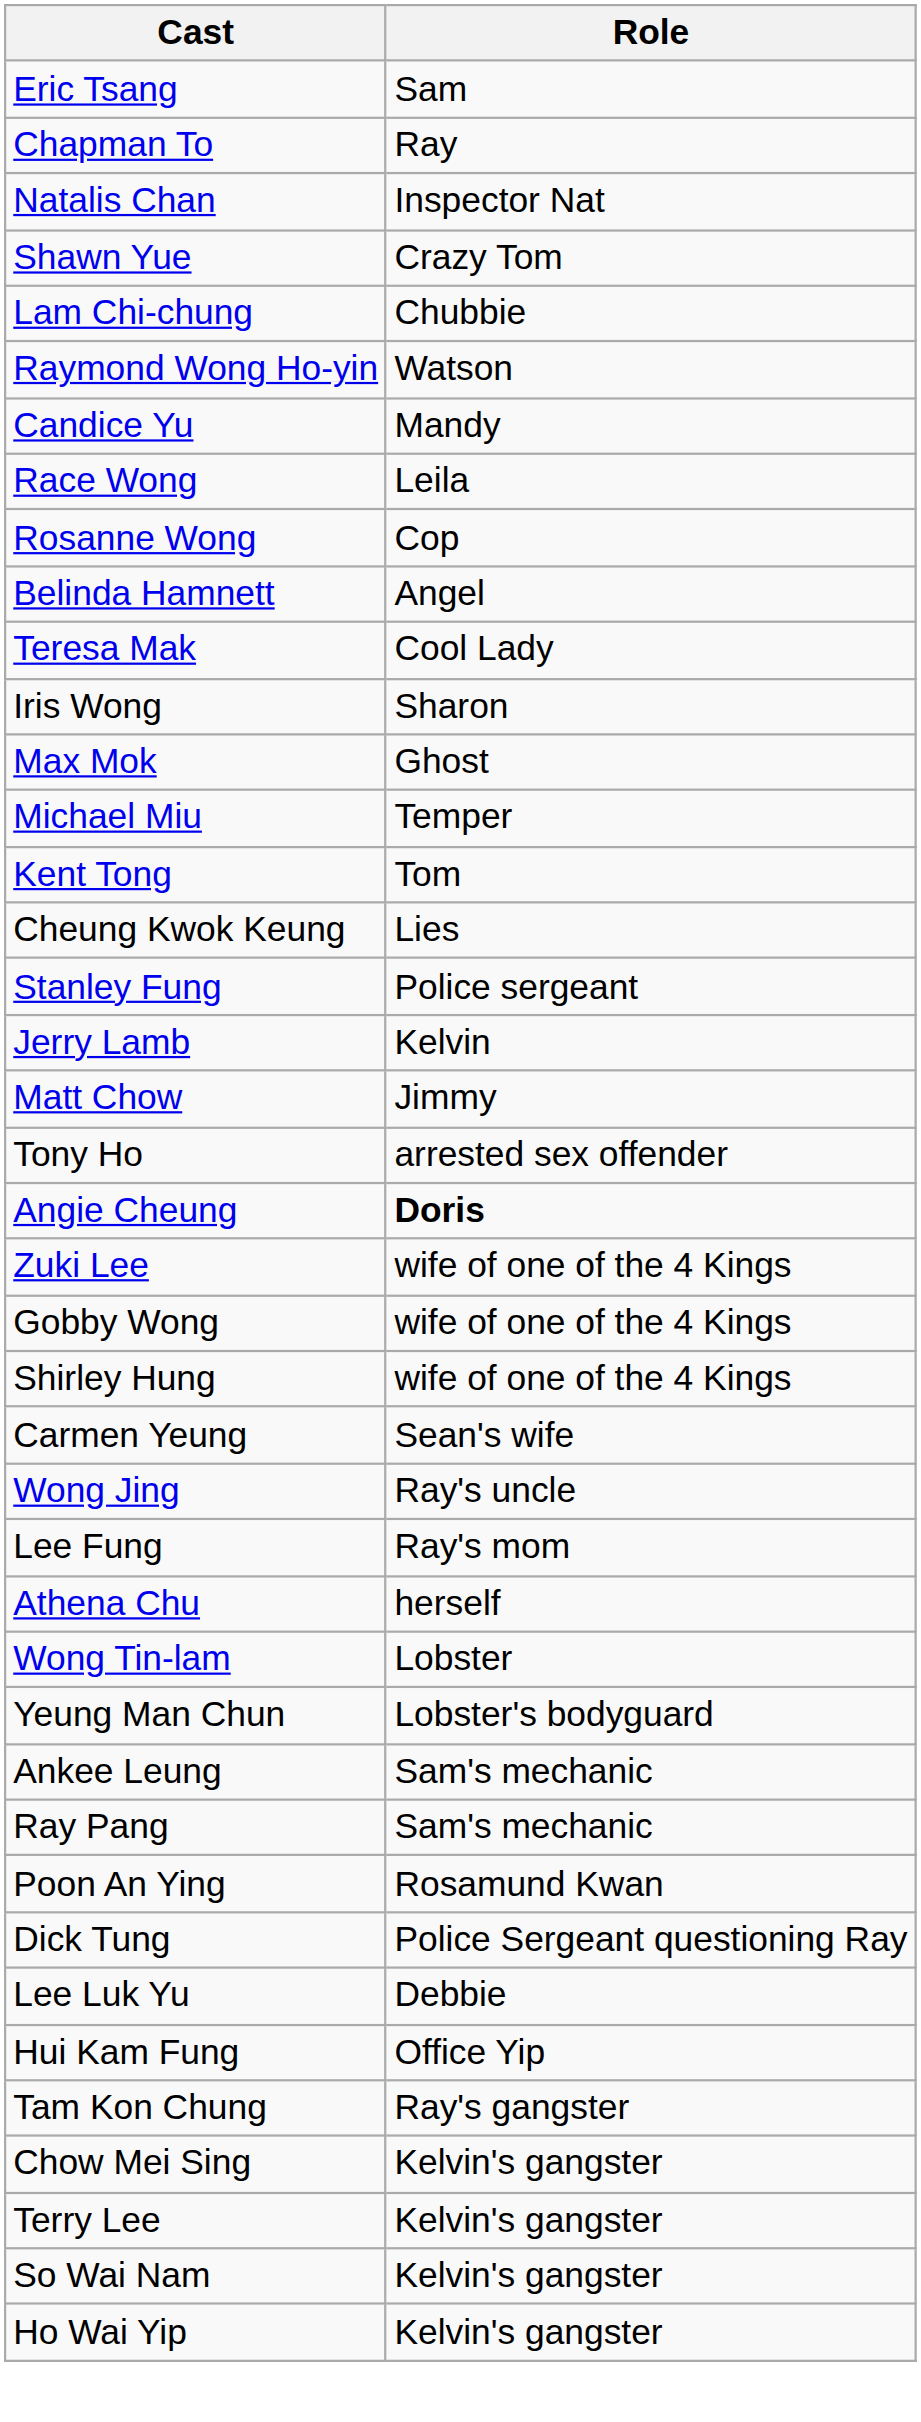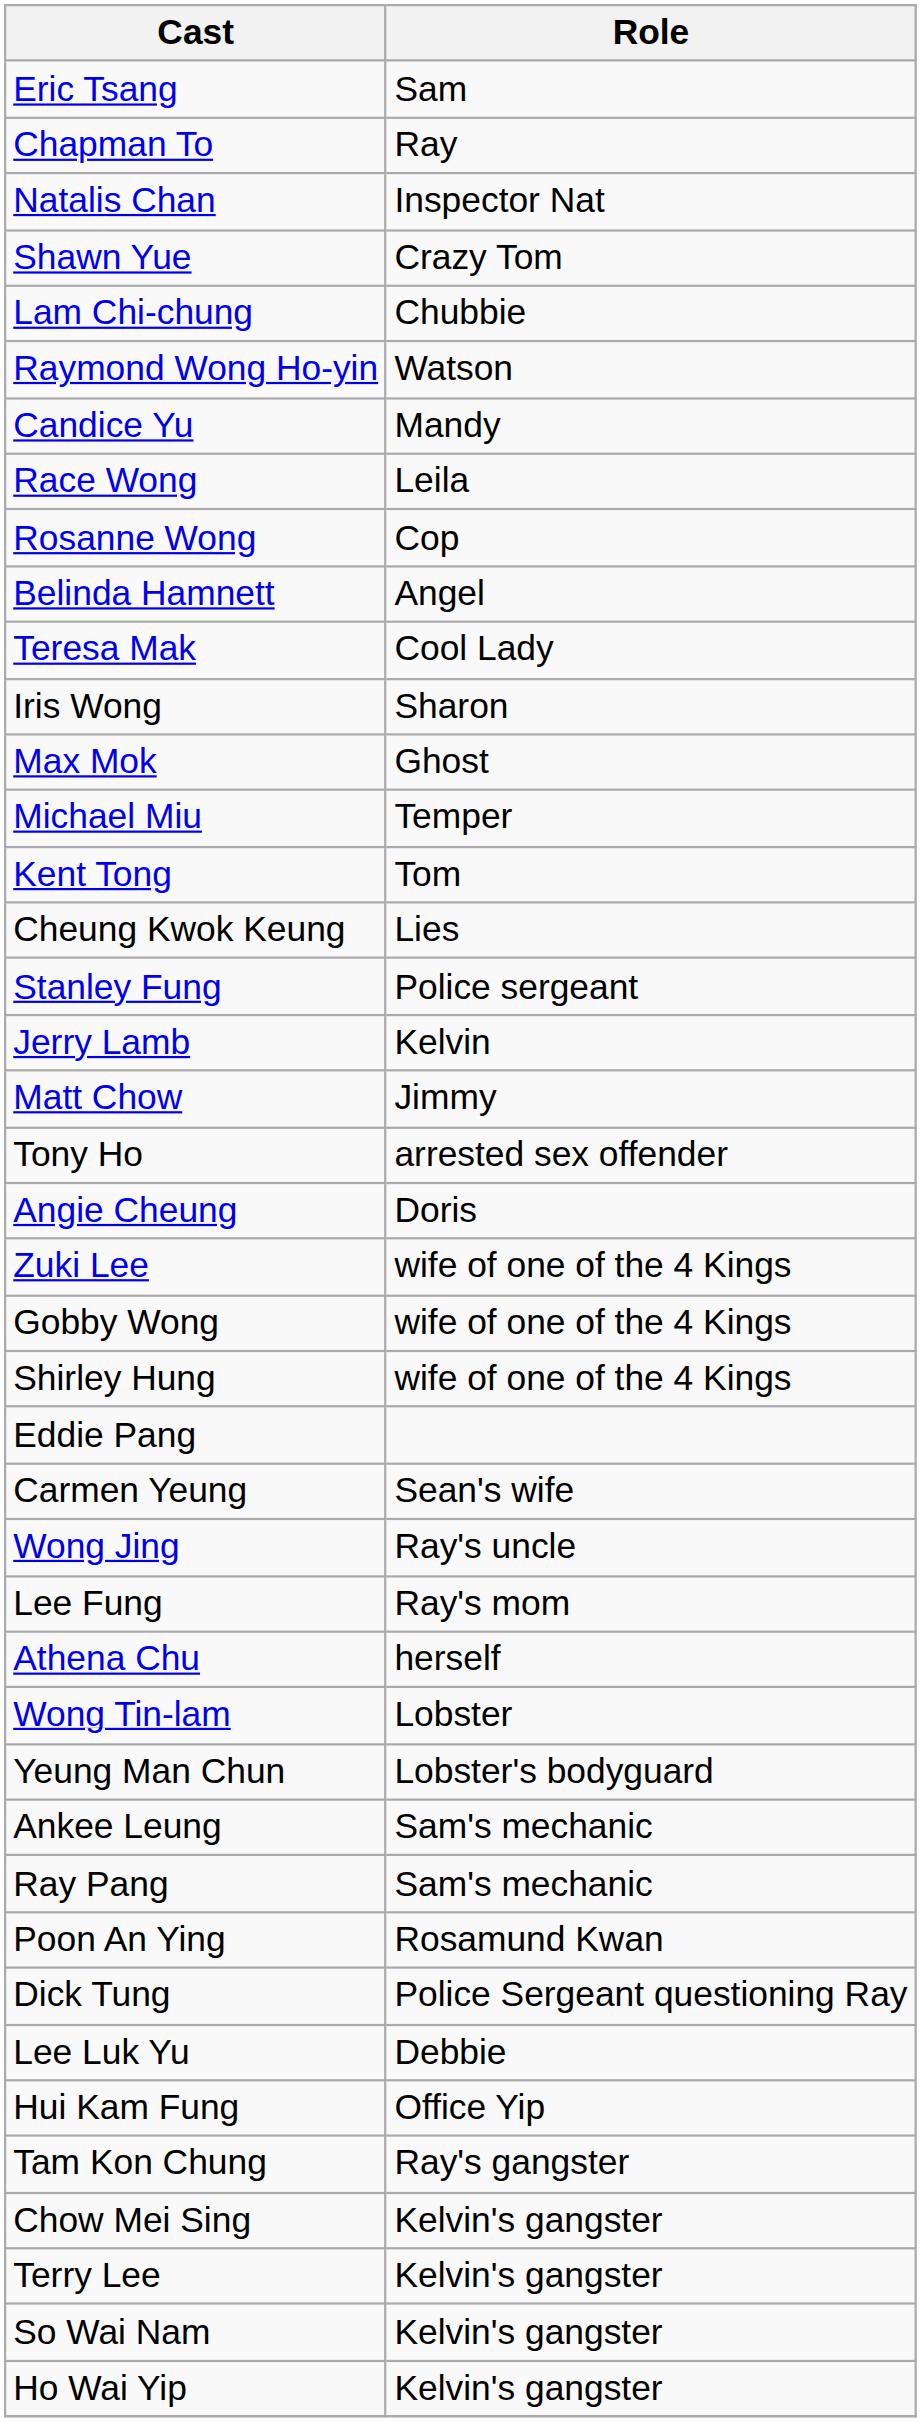 <table class="wikitable">
 <tr>
 <th>Cast</th>
 <th>Role</th>
 </tr>
 <tr>
 <td><a href='#'>Eric Tsang</a></td>
 <td>Sam</td>
 </tr>
 <tr>
 <td><a href='#'>Chapman To</a></td>
 <td>Ray</td>
 </tr>
 <tr>
 <td><a href='#'>Natalis Chan</a></td>
 <td>Inspector Nat</td>
 </tr>
 <tr>
 <td><a href='#'>Shawn Yue</a></td>
 <td>Crazy Tom</td>
 </tr>
 <tr>
 <td><a href='#'>Lam Chi-chung</a></td>
 <td>Chubbie</td>
 </tr>
 <tr>
 <td><a href='#'>Raymond Wong Ho-yin</a></td>
 <td>Watson</td>
 </tr>
 <tr>
 <td><a href='#'>Candice Yu</a></td>
 <td>Mandy</td>
 </tr>
 <tr>
 <td><a href='#'>Race Wong</a></td>
 <td>Leila</td>
 </tr>
 <tr>
 <td><a href='#'>Rosanne Wong</a></td>
 <td>Cop</td>
 </tr>
 <tr>
 <td><a href='#'>Belinda Hamnett</a></td>
 <td>Angel</td>
 </tr>
 <tr>
 <td><a href='#'>Teresa Mak</a></td>
 <td>Cool Lady</td>
 </tr>
 <tr>
 <td>Iris Wong</td>
 <td>Sharon</td>
 </tr>
 <tr>
 <td><a href='#'>Max Mok</a></td>
 <td>Ghost</td>
 </tr>
 <tr>
 <td><a href='#'>Michael Miu</a></td>
 <td>Temper</td>
 </tr>
 <tr>
 <td><a href='#'>Kent Tong</a></td>
 <td>Tom</td>
 </tr>
 <tr>
 <td>Cheung Kwok Keung</td>
 <td>Lies</td>
 </tr>
 <tr>
 <td><a href='#'>Stanley Fung</a></td>
 <td>Police sergeant</td>
 </tr>
 <tr>
 <td><a href='#'>Jerry Lamb</a></td>
 <td>Kelvin</td>
 </tr>
 <tr>
 <td><a href='#'>Matt Chow</a></td>
 <td>Jimmy</td>
 </tr>
 <tr>
 <td>Tony Ho</td>
 <td>arrested sex offender</td>
 </tr>
 <tr>
 <td><a href='#'>Angie Cheung</a></td>
-<td><strong>Doris</strong></td>
+<td>Doris</td>
 </tr>
 <tr>
 <td><a href='#'>Zuki Lee</a></td>
 <td>wife of one of the 4 Kings</td>
 </tr>
 <tr>
 <td>Gobby Wong</td>
 <td>wife of one of the 4 Kings</td>
 </tr>
 <tr>
 <td>Shirley Hung</td>
 <td>wife of one of the 4 Kings</td>
+</tr>
+<tr>
+<td>Eddie Pang</td>
+<td></td>
 </tr>
 <tr>
 <td>Carmen Yeung</td>
 <td>Sean's wife</td>
 </tr>
 <tr>
 <td><a href='#'>Wong Jing</a></td>
 <td>Ray's uncle</td>
 </tr>
 <tr>
 <td>Lee Fung</td>
 <td>Ray's mom</td>
 </tr>
 <tr>
 <td><a href='#'>Athena Chu</a></td>
 <td>herself</td>
 </tr>
 <tr>
 <td><a href='#'>Wong Tin-lam</a></td>
 <td>Lobster</td>
 </tr>
 <tr>
 <td>Yeung Man Chun</td>
 <td>Lobster's bodyguard</td>
 </tr>
 <tr>
 <td>Ankee Leung</td>
 <td>Sam's mechanic</td>
 </tr>
 <tr>
 <td>Ray Pang</td>
 <td>Sam's mechanic</td>
 </tr>
 <tr>
 <td>Poon An Ying</td>
 <td>Rosamund Kwan</td>
 </tr>
 <tr>
 <td>Dick Tung</td>
 <td>Police Sergeant questioning Ray</td>
 </tr>
 <tr>
 <td>Lee Luk Yu</td>
 <td>Debbie</td>
 </tr>
 <tr>
 <td>Hui Kam Fung</td>
 <td>Office Yip</td>
 </tr>
 <tr>
 <td>Tam Kon Chung</td>
 <td>Ray's gangster</td>
 </tr>
 <tr>
 <td>Chow Mei Sing</td>
 <td>Kelvin's gangster</td>
 </tr>
 <tr>
 <td>Terry Lee</td>
 <td>Kelvin's gangster</td>
 </tr>
 <tr>
 <td>So Wai Nam</td>
 <td>Kelvin's gangster</td>
 </tr>
 <tr>
 <td>Ho Wai Yip</td>
 <td>Kelvin's gangster</td>
 </tr>
 <tr>
 </tr>
 </table>
